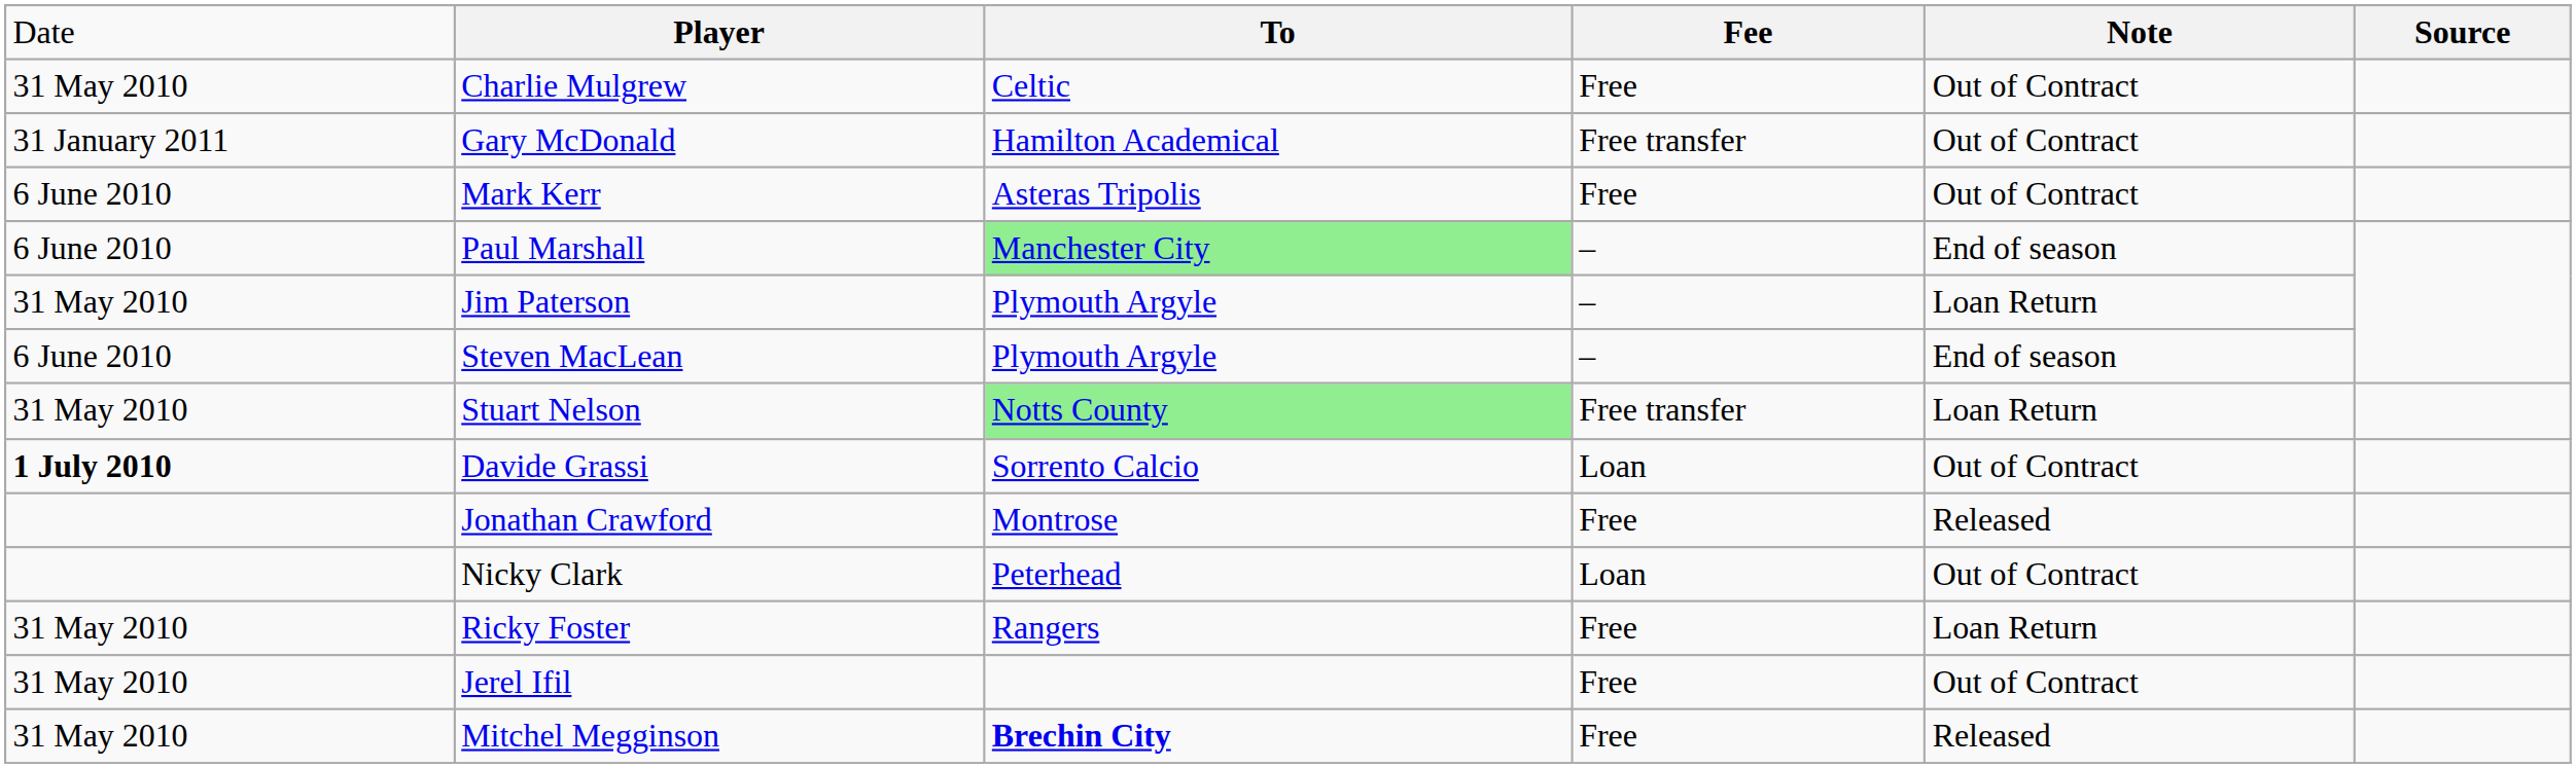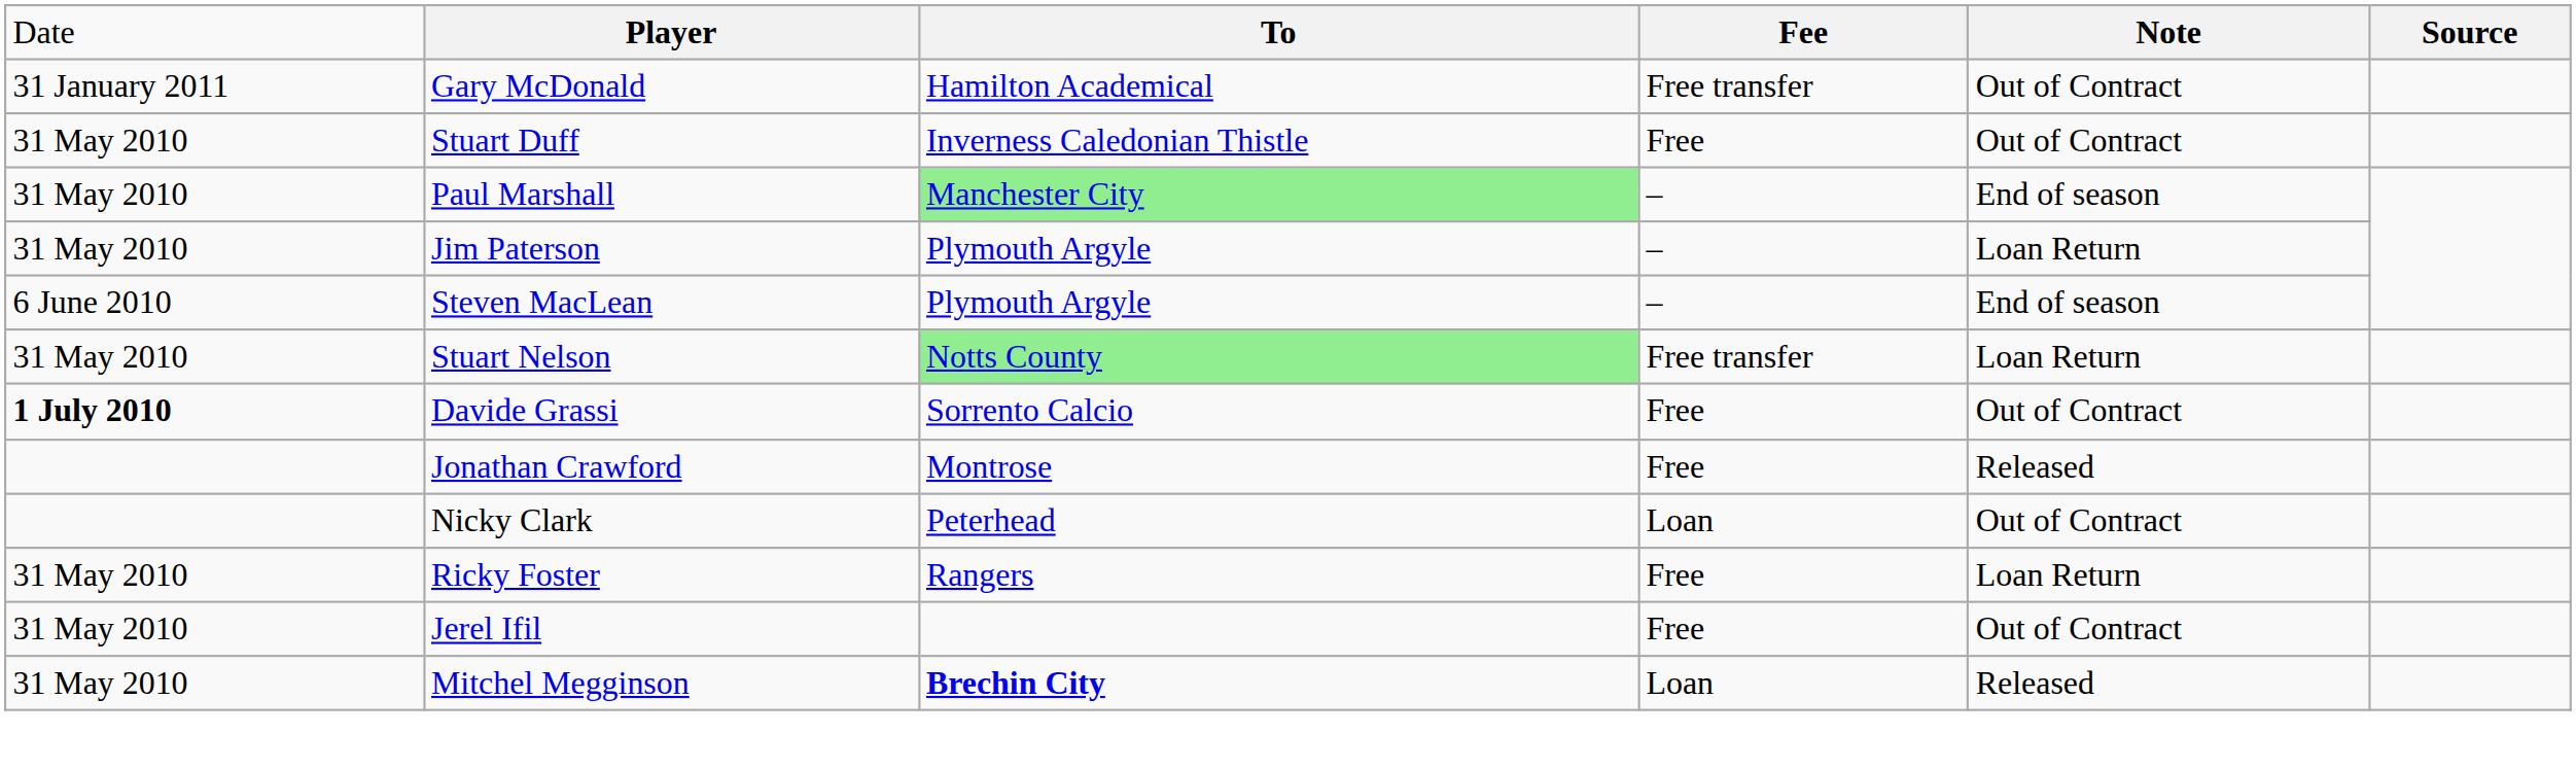 <table class="wikitable" style="text-align:center; font-size:95%; width:75%; text-align:left">
 <tr>
 <td>Date</td>
 <th>Player</th>
 <th>To</th>
 <th>Fee</th>
 <th>Note</th>
 <th>Source</th>
 </tr>
 <tr>
-<td>31 May 2010</td>
-<td align=left> <a href='#'>Charlie Mulgrew</a></td>
-<td align=left> <a href='#'>Celtic</a></td>
-<td>Free</td>
-<td>Out of Contract</td>
-<td></td>
-</tr>
-<tr>
 <td>31 January 2011</td>
 <td align=left> <a href='#'>Gary McDonald</a></td>
 <td align=left> <a href='#'>Hamilton Academical</a></td>
 <td>Free transfer</td>
 <td>Out of Contract</td>
 <td></td>
 </tr>
 <tr>
-<td>6 June 2010</td>
-<td align=left> <a href='#'>Mark Kerr</a></td>
-<td> <a href='#'>Asteras Tripolis</a></td>
+<td>31 May 2010</td>
+<td align=left> <a href='#'>Stuart Duff</a></td>
+<td align=left> <a href='#'>Inverness Caledonian Thistle</a></td>
 <td>Free</td>
 <td>Out of Contract</td>
 <td></td>
 </tr>
 <tr>
-<td>6 June 2010</td>
+<td>31 May 2010</td>
 <td align=left> <a href='#'>Paul Marshall</a></td>
 <td align=left style="background: lightgreen;"> <a href='#'>Manchester City</a></td>
 <td>–</td>
 <td>End of season</td>
 </tr>
 <tr>
 <td>31 May 2010</td>
 <td align=left> <a href='#'>Jim Paterson</a></td>
 <td align=left> <a href='#'>Plymouth Argyle</a></td>
 <td>–</td>
 <td>Loan Return</td>
 </tr>
 <tr>
 <td>6 June 2010</td>
 <td align=left> <a href='#'>Steven MacLean</a></td>
 <td align=left> <a href='#'>Plymouth Argyle</a></td>
 <td>–</td>
 <td>End of season</td>
 </tr>
 <tr>
 <td>31 May 2010</td>
 <td align=left> <a href='#'>Stuart Nelson</a></td>
 <td align=left style="background: lightgreen;"> <a href='#'>Notts County</a></td>
 <td>Free transfer</td>
 <td>Loan Return</td>
 <td></td>
 </tr>
 <tr>
 <td><strong>1 July 2010</strong></td>
 <td align=left> <a href='#'>Davide Grassi</a></td>
 <td align=left> <a href='#'>Sorrento Calcio</a></td>
-<td>Loan</td>
+<td>Free</td>
 <td>Out of Contract</td>
 <td></td>
 </tr>
 <tr>
 <td></td>
 <td align=left> <a href='#'>Jonathan Crawford</a></td>
 <td align=left> <a href='#'>Montrose</a></td>
 <td>Free</td>
 <td>Released</td>
 <td></td>
 </tr>
 <tr>
 <td></td>
 <td align=left> Nicky Clark</td>
 <td align=left> <a href='#'>Peterhead</a></td>
 <td>Loan</td>
 <td>Out of Contract</td>
 <td></td>
 </tr>
 <tr>
 <td>31 May 2010</td>
 <td align=left> <a href='#'>Ricky Foster</a></td>
 <td align=left> <a href='#'>Rangers</a></td>
 <td>Free</td>
 <td>Loan Return</td>
 <td></td>
 </tr>
 <tr>
 <td>31 May 2010</td>
 <td align=left> <a href='#'>Jerel Ifil</a></td>
 <td align=left></td>
 <td>Free</td>
 <td>Out of Contract</td>
 <td></td>
 </tr>
 <tr>
 <td>31 May 2010</td>
 <td align=left> <a href='#'>Mitchel Megginson</a></td>
 <td align=left><strong> <a href='#'>Brechin City</a></strong></td>
-<td>Free</td>
+<td>Loan</td>
 <td>Released</td>
 <td></td>
 </tr>
 </table>
